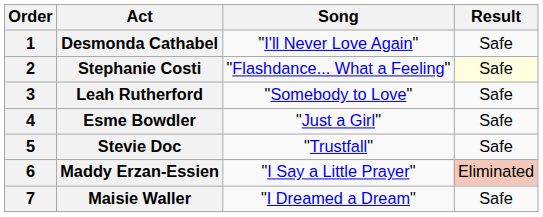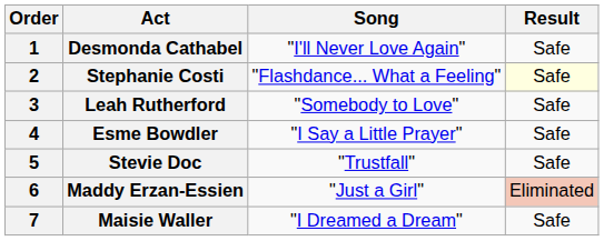 <table class="wikitable plainrowheaders" style="text-align:center;">
 <tr>
 <th scope="col">Order</th>
 <th scope="col">Act</th>
 <th scope="col">Song</th>
 <th scope="col">Result</th>
 </tr>
 <tr>
 <th><strong>1</strong></th>
 <th scope="row">Desmonda Cathabel</th>
 <td>"<a href='#'>I'll Never Love Again</a>"</td>
 <td>Safe</td>
 </tr>
 <tr>
 <th><strong>2</strong></th>
 <th scope="row">Stephanie Costi</th>
 <td>"<a href='#'>Flashdance... What a Feeling</a>"</td>
 <td style="background: lightyellow;">Safe</td>
 </tr>
 <tr>
 <th><strong>3</strong></th>
 <th scope="row">Leah Rutherford</th>
 <td>"<a href='#'>Somebody to Love</a>"</td>
 <td>Safe</td>
 </tr>
 <tr>
 <th><strong>4</strong></th>
 <th scope="row">Esme Bowdler</th>
-<td>"<a href='#'>Just a Girl</a>"</td>
+<td>"<a href='#'>I Say a Little Prayer</a>"</td>
 <td>Safe</td>
 </tr>
 <tr>
 <th><strong>5</strong></th>
 <th scope="row">Stevie Doc</th>
 <td>"<a href='#'>Trustfall</a>"</td>
 <td>Safe</td>
 </tr>
 <tr>
 <th><strong>6</strong></th>
 <th scope="row">Maddy Erzan-Essien</th>
-<td>"<a href='#'>I Say a Little Prayer</a>"</td>
+<td>"<a href='#'>Just a Girl</a>"</td>
 <td bgcolor="f4c7b8">Eliminated</td>
 </tr>
 <tr>
 <th><strong>7</strong></th>
 <th scope="row">Maisie Waller</th>
 <td>"<a href='#'>I Dreamed a Dream</a>"</td>
 <td>Safe</td>
 </tr>
 </table>
